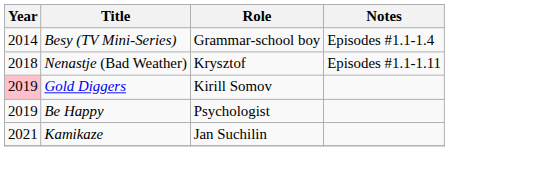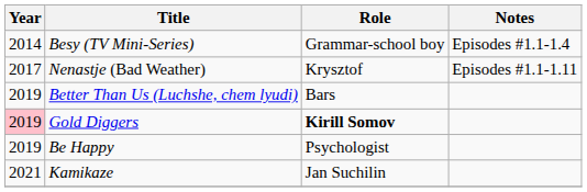 <table class="wikitable sortable">
 <tr>
 <th>Year</th>
 <th>Title</th>
 <th>Role</th>
 <th class="unsortable">Notes</th>
 </tr>
 <tr>
 <td>2014</td>
 <td><em>Besy (TV Mini-Series)</em></td>
 <td>Grammar-school boy</td>
 <td>Episodes #1.1-1.4</td>
 </tr>
 <tr>
-<td>2018</td>
+<td>2017</td>
 <td><em>Nenastje</em> (Bad Weather)</td>
 <td>Krysztof</td>
 <td>Episodes #1.1-1.11</td>
 </tr>
 <tr>
+<td>2019</td>
+<td><em><a href='#'>Better Than Us (Luchshe, chem lyudi)</a></em></td>
+<td>Bars</td>
+<td></td>
+</tr>
+<tr>
 <td style="background: pink;">2019</td>
 <td><em><a href='#'>Gold Diggers</a></em></td>
-<td>Kirill Somov</td>
+<td><strong>Kirill Somov</strong></td>
 <td></td>
 </tr>
 <tr>
 <td>2019</td>
 <td><em>Be Happy</em></td>
 <td>Psychologist</td>
 <td></td>
 </tr>
 <tr>
 <td>2021</td>
 <td><em>Kamikaze</em></td>
 <td>Jan Suchilin</td>
 <td></td>
 </tr>
 <tr>
 </tr>
 </table>
